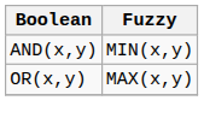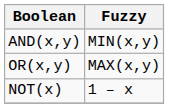 <table class="wikitable">
 <tr>
 <th>Boolean</th>
 <th>Fuzzy</th>
 </tr>
 <tr>
 <td>AND(x,y)</td>
 <td>MIN(x,y)</td>
 </tr>
 <tr>
 <td>OR(x,y)</td>
 <td>MAX(x,y)</td>
 </tr>
 <tr>
+<td>NOT(x)</td>
+<td>1 – x</td>
+</tr>
+<tr>
 </tr>
 </table>
